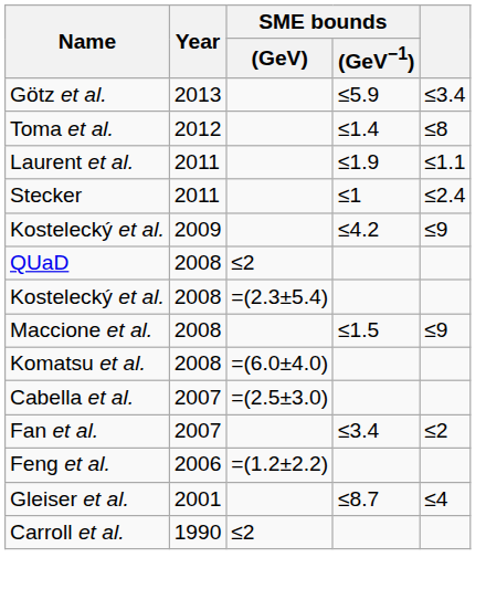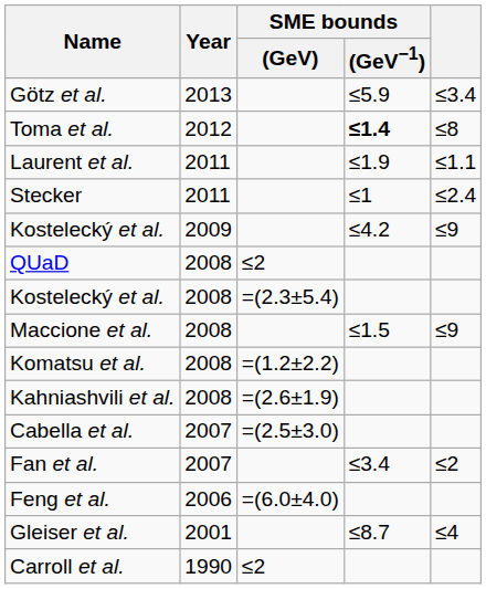 <table class=wikitable>
 <tr>
 <th rowspan=2>Name</th>
 <th rowspan=2>Year</th>
 <th colspan=2>SME bounds</th>
 <th rowspan=2></th>
 </tr>
 <tr>
 <th> (GeV)</th>
 <th> (GeV<sup>−1</sup>)</th>
 </tr>
 <tr>
 <td>Götz <em>et al.</em></td>
 <td>2013</td>
 <td></td>
 <td>≤5.9</td>
 <td>≤3.4</td>
 </tr>
 <tr>
 <td>Toma <em>et al.</em></td>
 <td>2012</td>
 <td></td>
-<td>≤1.4</td>
+<td><strong>≤1.4</strong></td>
 <td>≤8</td>
 </tr>
 <tr>
 <td>Laurent <em>et al.</em></td>
 <td>2011</td>
 <td></td>
 <td>≤1.9</td>
 <td>≤1.1</td>
 </tr>
 <tr>
 <td>Stecker</td>
 <td>2011</td>
 <td></td>
 <td>≤1</td>
 <td>≤2.4</td>
 </tr>
 <tr>
 <td>Kostelecký <em>et al.</em></td>
 <td>2009</td>
 <td></td>
 <td>≤4.2</td>
 <td>≤9</td>
 </tr>
 <tr>
 <td><a href='#'>QUaD</a></td>
 <td>2008</td>
 <td>≤2</td>
 <td></td>
 <td></td>
 </tr>
 <tr>
 <td>Kostelecký <em>et al.</em></td>
 <td>2008</td>
 <td>=(2.3±5.4)</td>
 <td></td>
 <td></td>
 </tr>
 <tr>
 <td>Maccione <em>et al.</em></td>
 <td>2008</td>
 <td></td>
 <td>≤1.5</td>
 <td>≤9</td>
 </tr>
 <tr>
 <td>Komatsu <em>et al.</em></td>
 <td>2008</td>
-<td>=(6.0±4.0) </td>
+<td>=(1.2±2.2) </td>
+<td></td>
+<td></td>
+</tr>
+<tr>
+<td>Kahniashvili <em>et al.</em></td>
+<td>2008</td>
+<td>=(2.6±1.9) </td>
 <td></td>
 <td></td>
 </tr>
 <tr>
 <td>Cabella <em>et al.</em></td>
 <td>2007</td>
 <td>=(2.5±3.0) </td>
 <td></td>
 <td></td>
 </tr>
 <tr>
 <td>Fan <em>et al.</em></td>
 <td>2007</td>
 <td></td>
 <td>≤3.4</td>
 <td>≤2 </td>
 </tr>
 <tr>
 <td>Feng <em>et al.</em></td>
 <td>2006</td>
-<td>=(1.2±2.2) </td>
+<td>=(6.0±4.0) </td>
 <td></td>
 <td></td>
 </tr>
 <tr>
 <td>Gleiser <em>et al.</em></td>
 <td>2001</td>
 <td></td>
 <td>≤8.7</td>
 <td>≤4 </td>
 </tr>
 <tr>
 <td>Carroll <em>et al.</em></td>
 <td>1990</td>
 <td>≤2</td>
 <td></td>
 <td></td>
 </tr>
 </table>
